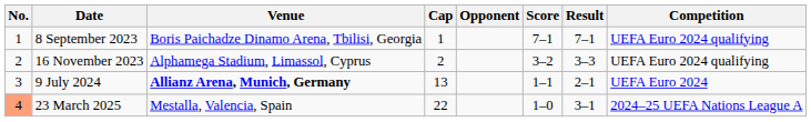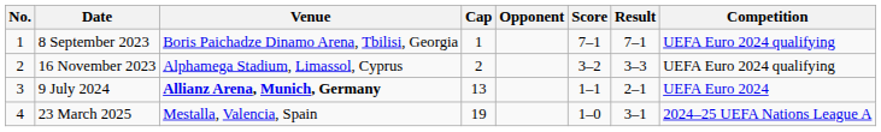 <table class="wikitable sortable">
 <tr>
 <th scope="col">No.</th>
 <th scope="col">Date</th>
 <th scope="col">Venue</th>
 <th scope="col">Cap</th>
 <th scope="col">Opponent</th>
 <th scope="col">Score</th>
 <th scope="col">Result</th>
 <th scope="col">Competition</th>
 </tr>
 <tr>
 <td align=center>1</td>
 <td>8 September 2023</td>
 <td><a href='#'>Boris Paichadze Dinamo Arena</a>, <a href='#'>Tbilisi</a>, Georgia</td>
 <td align=center>1</td>
 <td></td>
 <td align=center>7–1</td>
 <td align=center>7–1</td>
 <td><a href='#'>UEFA Euro 2024 qualifying</a></td>
 </tr>
 <tr>
 <td align=center>2</td>
 <td>16 November 2023</td>
 <td><a href='#'>Alphamega Stadium</a>, <a href='#'>Limassol</a>, Cyprus</td>
 <td align=center>2</td>
 <td></td>
 <td align=center>3–2</td>
 <td align="center">3–3 <br></td>
 <td>UEFA Euro 2024 qualifying</td>
 </tr>
 <tr>
 <td align=center>3</td>
 <td>9 July 2024</td>
 <td><strong><a href='#'>Allianz Arena</a>, <a href='#'>Munich</a>, Germany</strong></td>
 <td align="center">13</td>
 <td></td>
 <td align=center>1–1</td>
 <td align="center">2–1</td>
 <td><a href='#'>UEFA Euro 2024</a></td>
 </tr>
 <tr>
-<td align=center style="background: lightsalmon;">4</td>
+<td align=center>4</td>
 <td>23 March 2025</td>
 <td><a href='#'>Mestalla</a>, <a href='#'>Valencia</a>, Spain</td>
-<td align="center">22</td>
+<td align="center">19</td>
 <td></td>
 <td align=center>1–0</td>
 <td align=center>3–1</td>
 <td><a href='#'>2024–25 UEFA Nations League A</a></td>
 </tr>
 </table>
